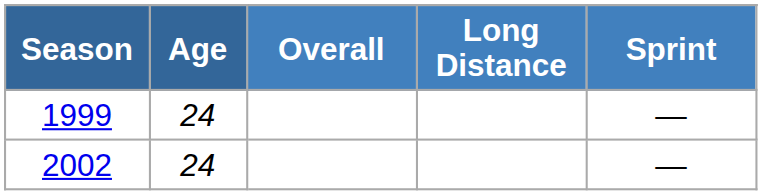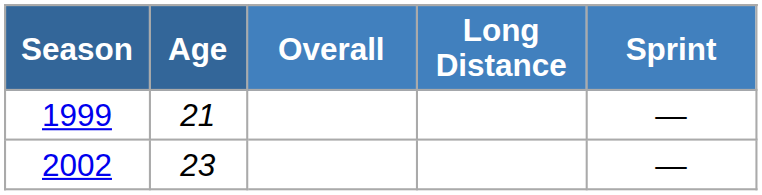 <table class="wikitable" style="font-size:95%; text-align:center; border:grey solid 1px; border-collapse:collapse; background:#ffffff;">
 <tr>
 <th style="background-color:#369; color:white; width:60px;" rowspan="2"> Season </th>
 <th style="background-color:#369; color:white; width:40px;" rowspan="2"> Age </th>
 </tr>
 <tr>
 <th style="background-color:#4180be; color:white; width:75px;">Overall</th>
 <th style="background-color:#4180be; color:white; width:75px;">Long Distance</th>
 <th style="background-color:#4180be; color:white; width:75px;">Sprint</th>
 </tr>
 <tr>
 <td><a href='#'>1999</a></td>
-<td><em>24</em></td>
+<td><em>21</em></td>
 <td></td>
 <td></td>
 <td>—</td>
 </tr>
 <tr>
 <td><a href='#'>2002</a></td>
-<td><em>24</em></td>
+<td><em>23</em></td>
 <td></td>
 <td></td>
 <td>—</td>
 </tr>
 </table>
